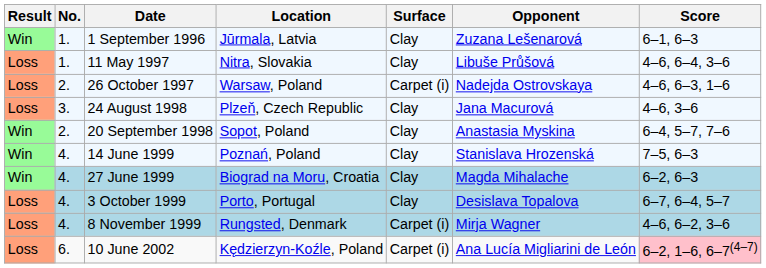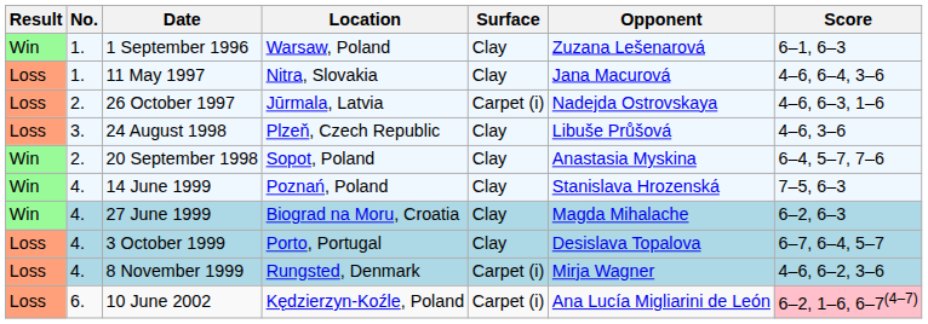 <table class="sortable wikitable" style="font-size:97%;">
 <tr>
 <th>Result</th>
 <th>No.</th>
 <th>Date</th>
 <th>Location</th>
 <th>Surface</th>
 <th>Opponent</th>
 <th>Score</th>
 </tr>
 <tr bgcolor="#f0f8ff">
 <td style="background:#98fb98;">Win</td>
 <td>1.</td>
 <td>1 September 1996</td>
-<td><a href='#'>Jūrmala</a>, Latvia</td>
+<td><a href='#'>Warsaw</a>, Poland</td>
 <td>Clay</td>
 <td> <a href='#'>Zuzana Lešenarová</a></td>
 <td>6–1, 6–3</td>
 </tr>
 <tr bgcolor="#f0f8ff">
 <td style="background:#ffa07a;">Loss</td>
 <td>1.</td>
 <td>11 May 1997</td>
 <td><a href='#'>Nitra</a>, Slovakia</td>
 <td>Clay</td>
-<td> <a href='#'>Libuše Průšová</a></td>
+<td> <a href='#'>Jana Macurová</a></td>
 <td>4–6, 6–4, 3–6</td>
 </tr>
 <tr bgcolor="#f0f8ff">
 <td style="background:#ffa07a;">Loss</td>
 <td>2.</td>
 <td>26 October 1997</td>
-<td><a href='#'>Warsaw</a>, Poland</td>
+<td><a href='#'>Jūrmala</a>, Latvia</td>
 <td>Carpet (i)</td>
 <td> <a href='#'>Nadejda Ostrovskaya</a></td>
 <td>4–6, 6–3, 1–6</td>
 </tr>
 <tr style="background:#f0f8ff;">
 <td style="background:#ffa07a;">Loss</td>
 <td>3.</td>
 <td>24 August 1998</td>
 <td><a href='#'>Plzeň</a>, Czech Republic</td>
 <td>Clay</td>
-<td> <a href='#'>Jana Macurová</a></td>
+<td> <a href='#'>Libuše Průšová</a></td>
 <td>4–6, 3–6</td>
 </tr>
 <tr bgcolor="#f0f8ff">
 <td style="background:#98fb98;">Win</td>
 <td>2.</td>
 <td>20 September 1998</td>
 <td><a href='#'>Sopot</a>, Poland</td>
 <td>Clay</td>
 <td> <a href='#'>Anastasia Myskina</a></td>
 <td>6–4, 5–7, 7–6</td>
 </tr>
 <tr style="background:#f0f8ff;">
 <td style="background:#98fb98;">Win</td>
 <td>4.</td>
 <td>14 June 1999</td>
 <td><a href='#'>Poznań</a>, Poland</td>
 <td>Clay</td>
 <td> <a href='#'>Stanislava Hrozenská</a></td>
 <td>7–5, 6–3</td>
 </tr>
 <tr style="background:lightblue;">
 <td style="background:#98fb98;">Win</td>
 <td>4.</td>
 <td>27 June 1999</td>
 <td><a href='#'>Biograd na Moru</a>, Croatia</td>
 <td>Clay</td>
 <td> <a href='#'>Magda Mihalache</a></td>
 <td>6–2, 6–3</td>
 </tr>
 <tr bgcolor="lightblue">
 <td style="background:#ffa07a;">Loss</td>
 <td>4.</td>
 <td>3 October 1999</td>
 <td><a href='#'>Porto</a>, Portugal</td>
 <td>Clay</td>
 <td> <a href='#'>Desislava Topalova</a></td>
 <td>6–7, 6–4, 5–7</td>
 </tr>
 <tr style="background:lightblue;">
 <td style="background:#ffa07a;">Loss</td>
 <td>4.</td>
 <td>8 November 1999</td>
 <td><a href='#'>Rungsted</a>, Denmark</td>
 <td>Carpet (i)</td>
 <td> <a href='#'>Mirja Wagner</a></td>
 <td>4–6, 6–2, 3–6</td>
 </tr>
 <tr>
 <td style="background:#ffa07a;">Loss</td>
 <td>6.</td>
 <td>10 June 2002</td>
 <td><a href='#'>Kędzierzyn-Koźle</a>, Poland</td>
 <td>Carpet (i)</td>
 <td> <a href='#'>Ana Lucía Migliarini de León</a></td>
 <td style="background: pink;">6–2, 1–6, 6–7<sup>(4–7)</sup></td>
 </tr>
 </table>
